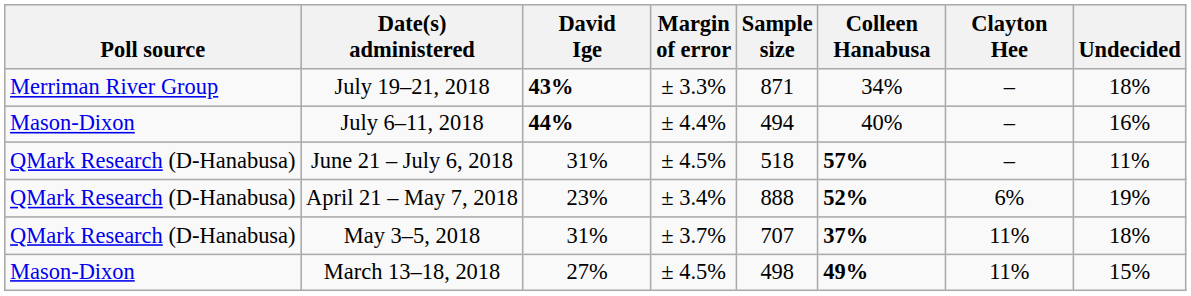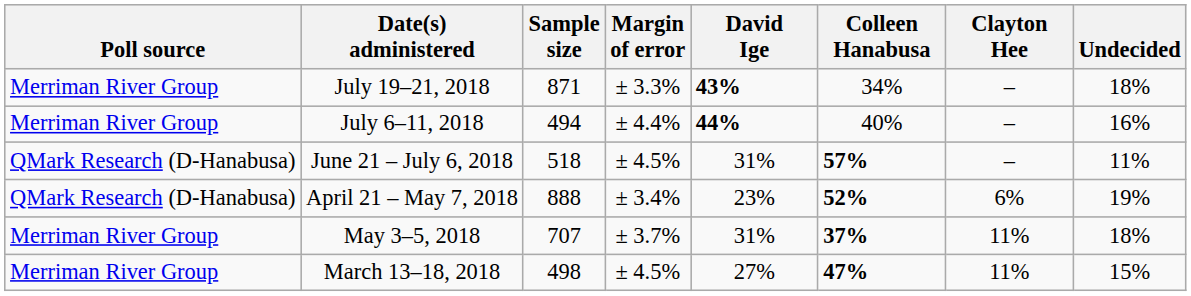 <table class="wikitable" style="font-size:90%">
 <tr valign=bottom>
 <th>Poll source</th>
 <th>Date(s)<br>administered</th>
+<th>Sample<br>size</th>
+<th>Margin<br>of error</th>
 <th style="width:75px;">David<br>Ige</th>
-<th>Margin<br>of error</th>
-<th>Sample<br>size</th>
 <th style="width:75px;">Colleen<br>Hanabusa</th>
 <th style="width:75px;">Clayton<br>Hee</th>
 <th>Undecided</th>
 </tr>
 <tr>
 <td><a href='#'>Merriman River Group</a></td>
 <td align=center>July 19–21, 2018</td>
+<td align=center>871</td>
+<td align=center>± 3.3%</td>
 <td><strong>43%</strong></td>
-<td align=center>± 3.3%</td>
-<td align=center>871</td>
 <td align=center>34%</td>
 <td align=center>–</td>
 <td align=center>18%</td>
 </tr>
 <tr>
-<td><a href='#'>Mason-Dixon</a></td>
+<td><a href='#'>Merriman River Group</a></td>
 <td align=center>July 6–11, 2018</td>
+<td align=center>494</td>
+<td align=center>± 4.4%</td>
 <td><strong>44%</strong></td>
-<td align=center>± 4.4%</td>
-<td align=center>494</td>
 <td align=center>40%</td>
 <td align=center>–</td>
 <td align=center>16%</td>
 </tr>
 <tr>
 <td><a href='#'>QMark Research</a> (D-Hanabusa)</td>
 <td align=center>June 21 – July 6, 2018</td>
+<td align=center>518</td>
+<td align=center>± 4.5%</td>
 <td align=center>31%</td>
-<td align=center>± 4.5%</td>
-<td align=center>518</td>
 <td><strong>57%</strong></td>
 <td align=center>–</td>
 <td align=center>11%</td>
 </tr>
 <tr>
 <td><a href='#'>QMark Research</a> (D-Hanabusa)</td>
 <td align=center>April 21 – May 7, 2018</td>
+<td align=center>888</td>
+<td align=center>± 3.4%</td>
 <td align=center>23%</td>
-<td align=center>± 3.4%</td>
-<td align=center>888</td>
 <td><strong>52%</strong></td>
 <td align=center>6%</td>
 <td align=center>19%</td>
 </tr>
 <tr>
-<td><a href='#'>QMark Research</a> (D-Hanabusa)</td>
+<td><a href='#'>Merriman River Group</a></td>
 <td align=center>May 3–5, 2018</td>
+<td align=center>707</td>
+<td align=center>± 3.7%</td>
 <td align=center>31%</td>
-<td align=center>± 3.7%</td>
-<td align=center>707</td>
 <td><strong>37%</strong></td>
 <td align=center>11%</td>
 <td align=center>18%</td>
 </tr>
 <tr>
-<td><a href='#'>Mason-Dixon</a></td>
+<td><a href='#'>Merriman River Group</a></td>
 <td align=center>March 13–18, 2018</td>
+<td align=center>498</td>
+<td align=center>± 4.5%</td>
 <td align=center>27%</td>
-<td align=center>± 4.5%</td>
-<td align=center>498</td>
-<td><strong>49%</strong></td>
+<td><strong>47%</strong></td>
 <td align=center>11%</td>
 <td align=center>15%</td>
 </tr>
 </table>
